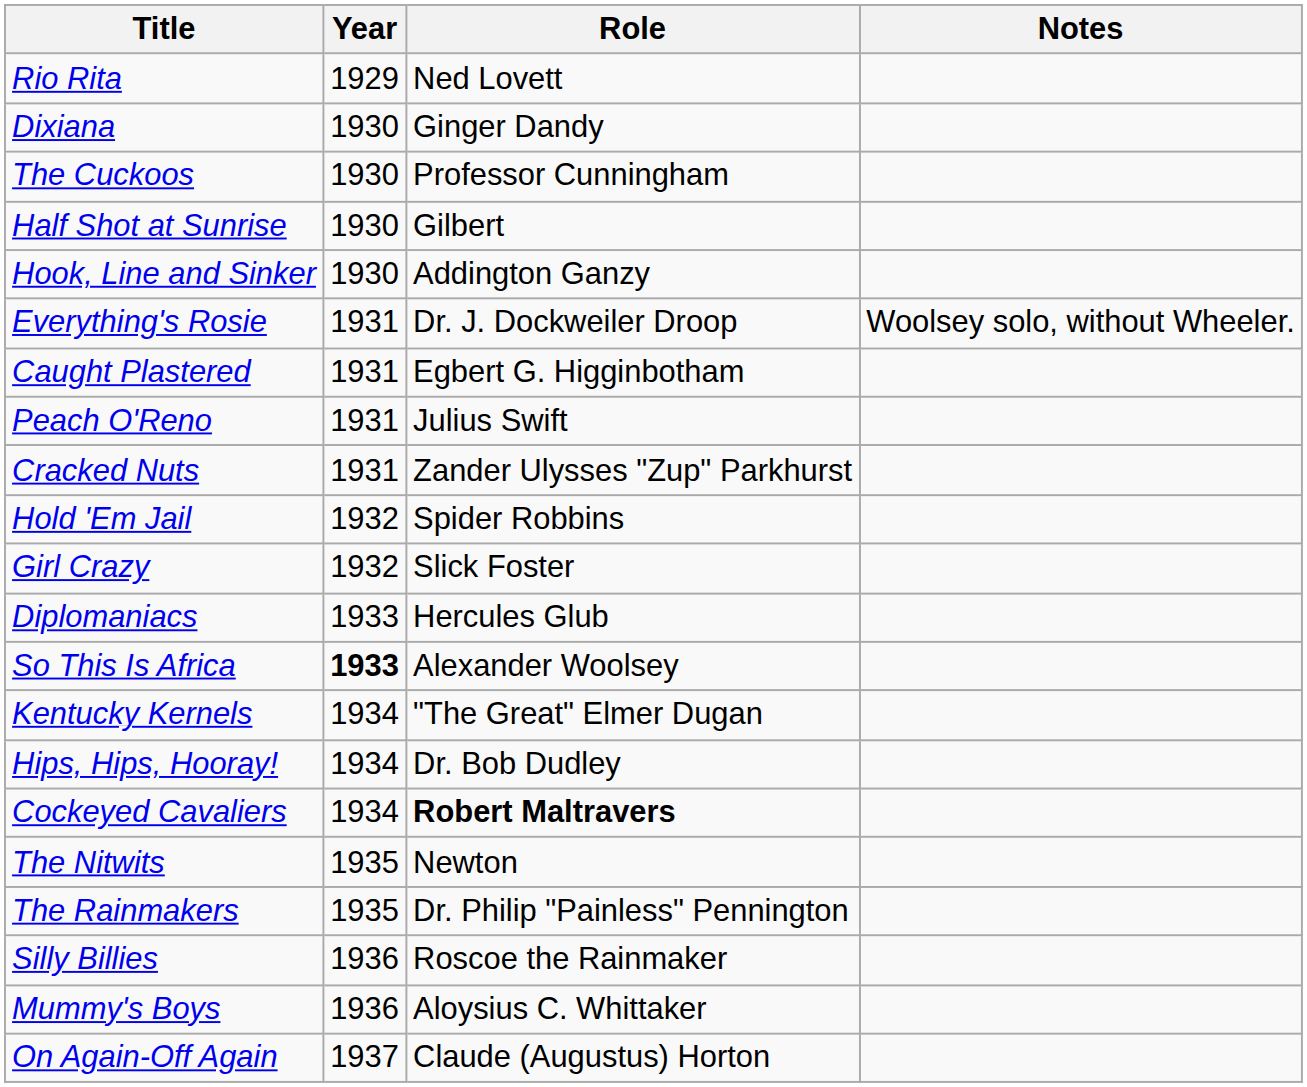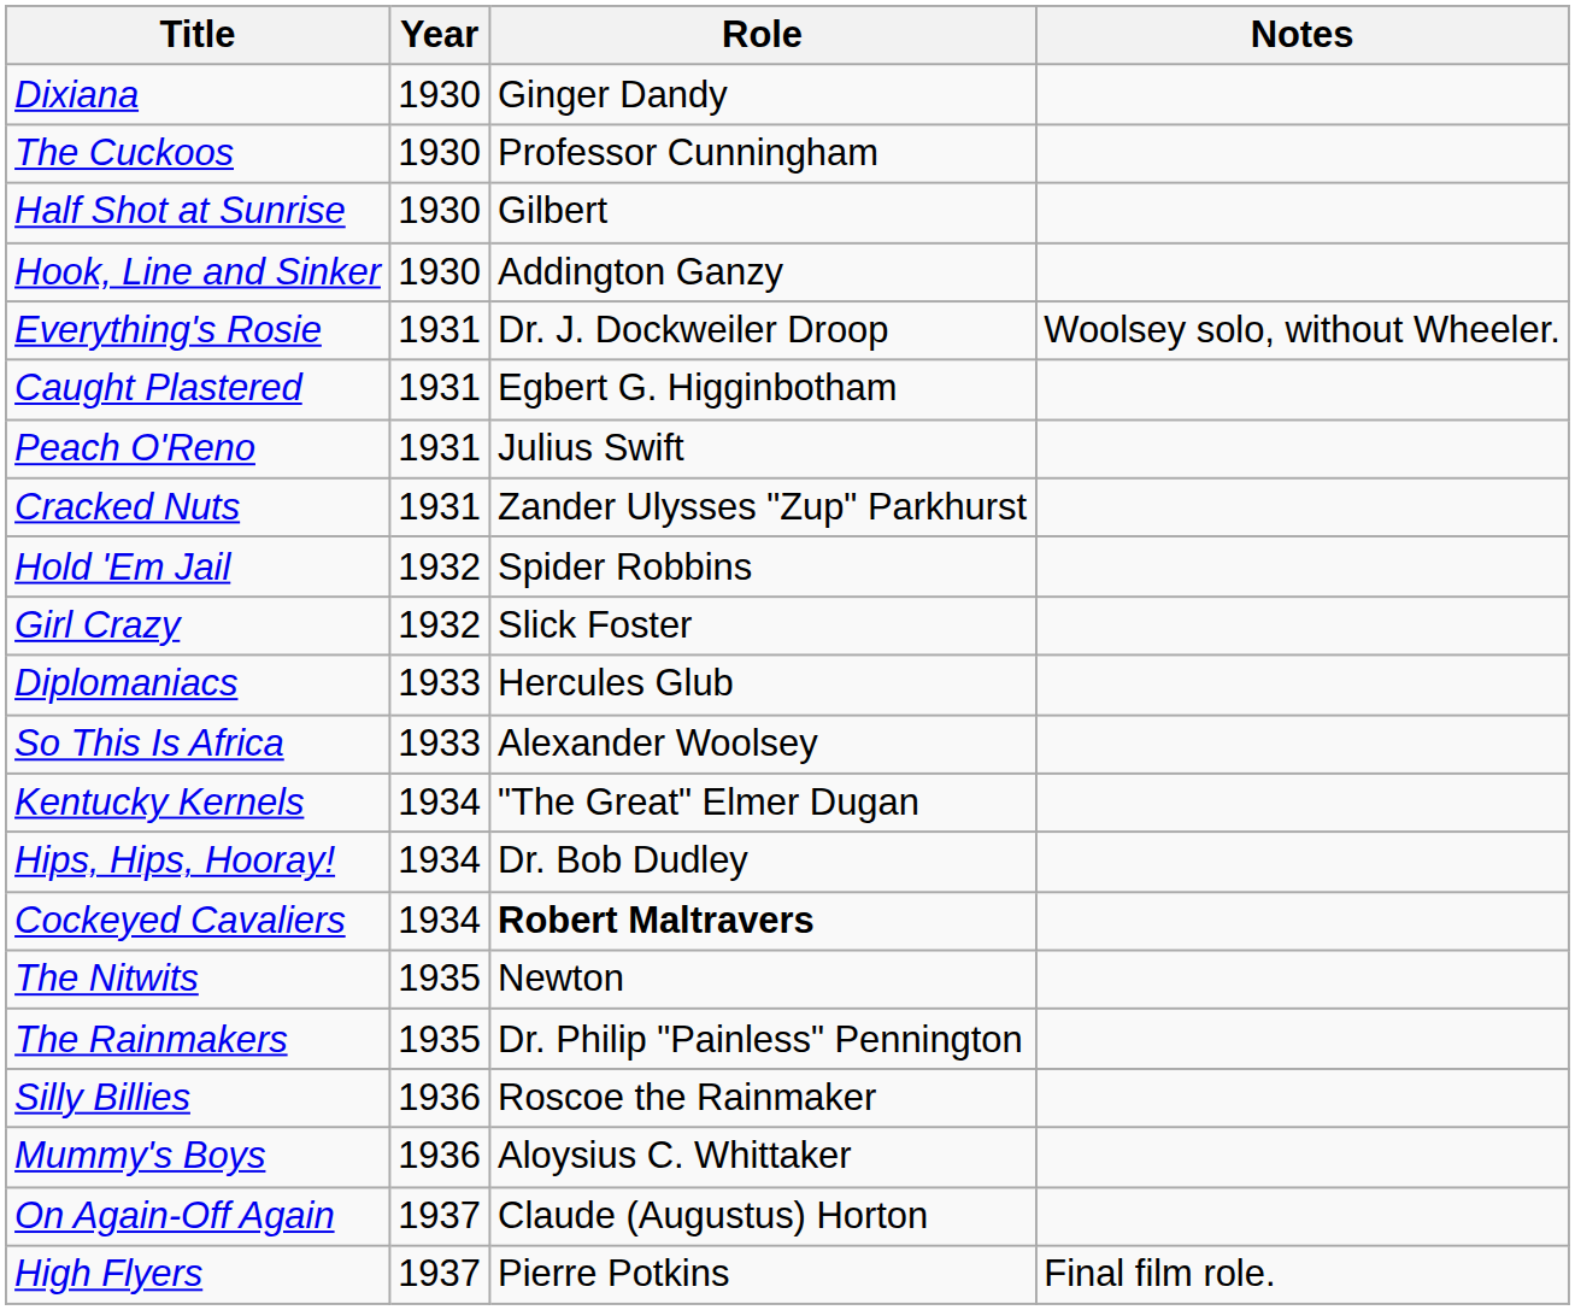 <table class="wikitable">
 <tr>
 <th>Title</th>
 <th>Year</th>
 <th>Role</th>
 <th>Notes</th>
-</tr>
-<tr>
-<td><em><a href='#'>Rio Rita</a></em></td>
-<td>1929</td>
-<td>Ned Lovett</td>
-<td></td>
 </tr>
 <tr>
 <td><em><a href='#'>Dixiana</a></em></td>
 <td>1930</td>
 <td>Ginger Dandy</td>
 <td></td>
 </tr>
 <tr>
 <td><em><a href='#'>The Cuckoos</a></em></td>
 <td>1930</td>
 <td>Professor Cunningham</td>
 <td></td>
 </tr>
 <tr>
 <td><em><a href='#'>Half Shot at Sunrise</a></em></td>
 <td>1930</td>
 <td>Gilbert</td>
 <td></td>
 </tr>
 <tr>
 <td><em><a href='#'>Hook, Line and Sinker</a></em></td>
 <td>1930</td>
 <td>Addington Ganzy</td>
 <td></td>
 </tr>
 <tr>
 <td><em><a href='#'>Everything's Rosie</a></em></td>
 <td>1931</td>
 <td>Dr. J. Dockweiler Droop</td>
 <td>Woolsey solo, without Wheeler.</td>
 </tr>
 <tr>
 <td><em><a href='#'>Caught Plastered</a></em></td>
 <td>1931</td>
 <td>Egbert G. Higginbotham</td>
 <td></td>
 </tr>
 <tr>
 <td><em><a href='#'>Peach O'Reno</a></em></td>
 <td>1931</td>
 <td>Julius Swift</td>
 <td></td>
 </tr>
 <tr>
 <td><em><a href='#'>Cracked Nuts</a></em></td>
 <td>1931</td>
 <td>Zander Ulysses "Zup" Parkhurst</td>
 <td></td>
 </tr>
 <tr>
 <td><em><a href='#'>Hold 'Em Jail</a></em></td>
 <td>1932</td>
 <td>Spider Robbins</td>
 <td></td>
 </tr>
 <tr>
 <td><em><a href='#'>Girl Crazy</a></em></td>
 <td>1932</td>
 <td>Slick Foster</td>
 <td></td>
 </tr>
 <tr>
 <td><em><a href='#'>Diplomaniacs</a></em></td>
 <td>1933</td>
 <td>Hercules Glub</td>
 <td></td>
 </tr>
 <tr>
 <td><em><a href='#'>So This Is Africa</a></em></td>
-<td><strong>1933</strong></td>
+<td>1933</td>
 <td>Alexander Woolsey</td>
 <td></td>
 </tr>
 <tr>
 <td><em><a href='#'>Kentucky Kernels</a></em></td>
 <td>1934</td>
 <td>"The Great" Elmer Dugan</td>
 <td></td>
 </tr>
 <tr>
 <td><em><a href='#'>Hips, Hips, Hooray!</a></em></td>
 <td>1934</td>
 <td>Dr. Bob Dudley</td>
 <td></td>
 </tr>
 <tr>
 <td><em><a href='#'>Cockeyed Cavaliers</a></em></td>
 <td>1934</td>
 <td><strong>Robert Maltravers</strong></td>
 <td></td>
 </tr>
 <tr>
 <td><em><a href='#'>The Nitwits</a></em></td>
 <td>1935</td>
 <td>Newton</td>
 <td></td>
 </tr>
 <tr>
 <td><em><a href='#'>The Rainmakers</a></em></td>
 <td>1935</td>
 <td>Dr. Philip "Painless" Pennington</td>
 <td></td>
 </tr>
 <tr>
 <td><em><a href='#'>Silly Billies</a></em></td>
 <td>1936</td>
 <td>Roscoe the Rainmaker</td>
 <td></td>
 </tr>
 <tr>
 <td><em><a href='#'>Mummy's Boys</a></em></td>
 <td>1936</td>
 <td>Aloysius C. Whittaker</td>
 <td></td>
 </tr>
 <tr>
 <td><em><a href='#'>On Again-Off Again</a></em></td>
 <td>1937</td>
 <td>Claude (Augustus) Horton</td>
 <td></td>
 </tr>
+<tr>
+<td><em><a href='#'>High Flyers</a></em></td>
+<td>1937</td>
+<td>Pierre Potkins</td>
+<td>Final film role.</td>
+</tr>
 </table>
